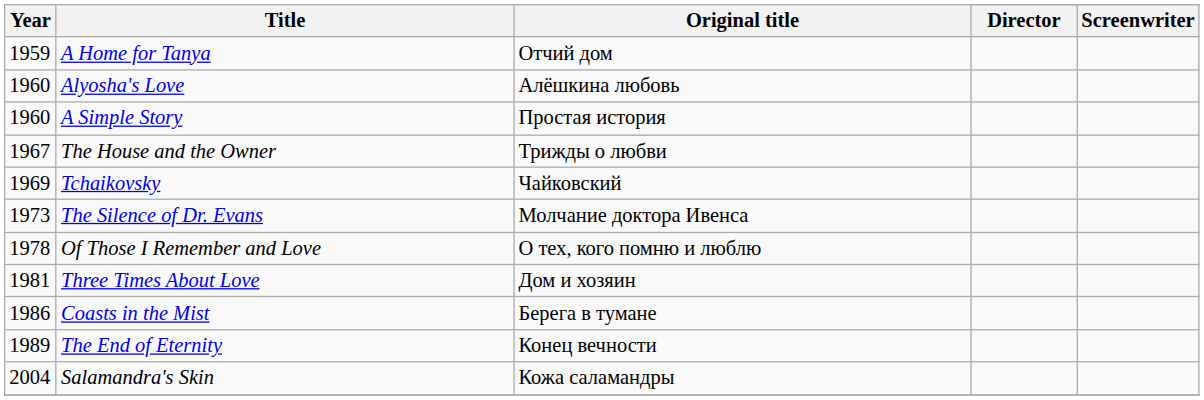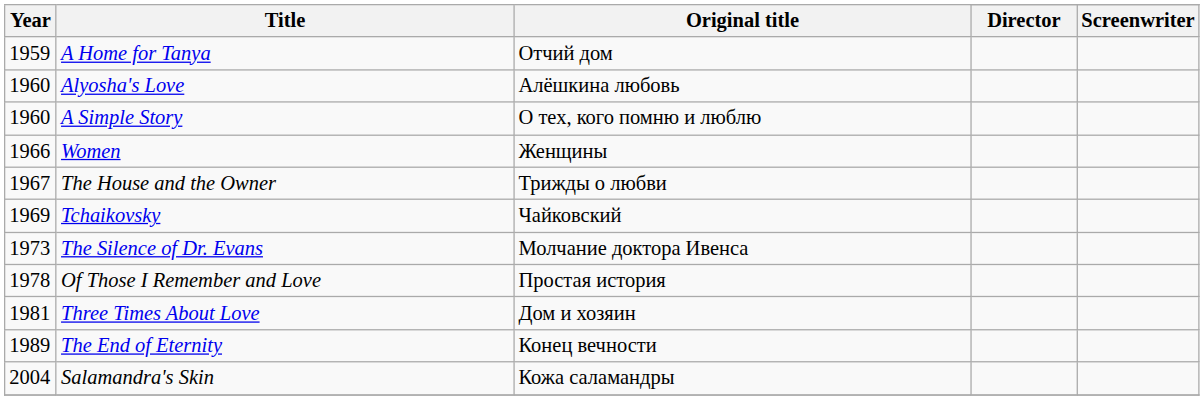 <table class="wikitable" style="margin-right: 0;">
 <tr>
 <th rowspan="2" width="33">Year</th>
 <th rowspan="2" width="350">Title</th>
 <th rowspan="2" width="350">Original title</th>
 </tr>
 <tr>
 <th width="75">Director</th>
 <th width="75">Screenwriter</th>
 </tr>
 <tr>
 <td>1959</td>
 <td><em><a href='#'>A Home for Tanya</a></em></td>
 <td>Отчий дом</td>
 <td></td>
 <td style="text-align:center;"></td>
 </tr>
 <tr>
 <td>1960</td>
 <td><em><a href='#'>Alyosha's Love</a></em></td>
 <td>Алёшкина любовь</td>
 <td></td>
 <td style="text-align:center;"></td>
 </tr>
 <tr>
 <td>1960</td>
 <td><a href='#'><em>A Simple Story</em></a></td>
-<td>Простая история</td>
+<td>О тех, кого помню и люблю</td>
+<td></td>
+<td style="text-align:center;"></td>
+</tr>
+<tr>
+<td>1966</td>
+<td><em><a href='#'>Women</a></em></td>
+<td>Женщины</td>
 <td></td>
 <td style="text-align:center;"></td>
 </tr>
 <tr>
 <td>1967</td>
 <td><em>The House and the Owner</em></td>
 <td>Трижды о любви</td>
 <td style="text-align:center;"></td>
 <td style="text-align:center;"></td>
 </tr>
 <tr>
 <td>1969</td>
 <td><a href='#'><em>Tchaikovsky</em></a></td>
 <td>Чайковский</td>
 <td></td>
 <td style="text-align:center;"></td>
 </tr>
 <tr>
 <td>1973</td>
 <td><em><a href='#'>The Silence of Dr. Evans</a></em></td>
 <td>Молчание доктора Ивенса</td>
 <td style="text-align:center;"></td>
 <td style="text-align:center;"></td>
 </tr>
 <tr>
 <td>1978</td>
 <td><em>Of Those I Remember and Love</em></td>
-<td>О тех, кого помню и люблю</td>
+<td>Простая история</td>
 <td></td>
 <td style="text-align:center;"></td>
 </tr>
 <tr>
 <td>1981</td>
 <td><em><a href='#'>Three Times About Love</a></em></td>
 <td>Дом и хозяин</td>
-<td></td>
-<td style="text-align:center;"></td>
-</tr>
-<tr>
-<td>1986</td>
-<td><em><a href='#'>Coasts in the Mist</a></em></td>
-<td>Берега в тумане</td>
 <td></td>
 <td style="text-align:center;"></td>
 </tr>
 <tr>
 <td>1989</td>
 <td><a href='#'><em>The End of Eternity</em></a></td>
 <td>Конец вечности</td>
 <td></td>
 <td style="text-align:center;"></td>
 </tr>
 <tr>
 <td>2004</td>
 <td><em>Salamandra's Skin</em></td>
 <td>Кожа саламандры</td>
 <td></td>
 <td style="text-align:center;"></td>
 </tr>
 <tr>
 </tr>
 </table>
